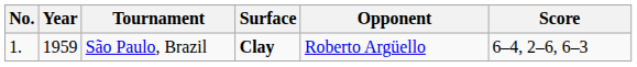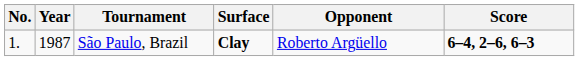 <table class="sortable wikitable" style=font-size:97%>
 <tr>
 <th style="width:20px" class="unsortable">No.</th>
 <th style="width:30px">Year</th>
 <th style="width:130px">Tournament</th>
 <th style="width:50px">Surface</th>
 <th style="width:160px">Opponent</th>
 <th style="width:120px" class="unsortable">Score</th>
 </tr>
 <tr>
 <td>1.</td>
-<td>1959</td>
+<td>1987</td>
 <td><a href='#'>São Paulo</a>, Brazil</td>
 <td><strong>Clay</strong></td>
 <td> <a href='#'>Roberto Argüello</a></td>
-<td>6–4, 2–6, 6–3</td>
+<td><strong>6–4, 2–6, 6–3</strong></td>
 </tr>
 </table>
